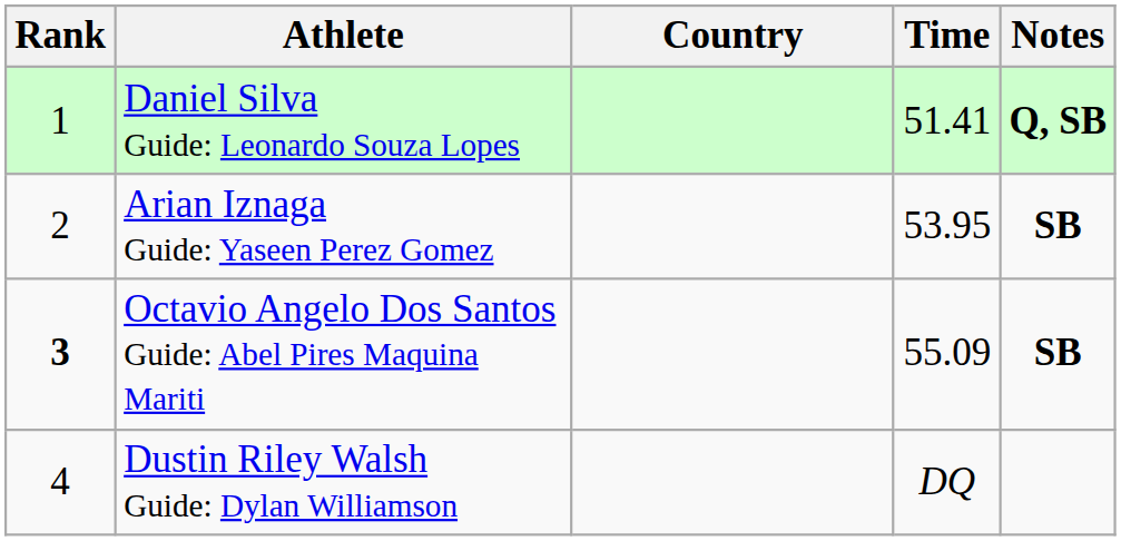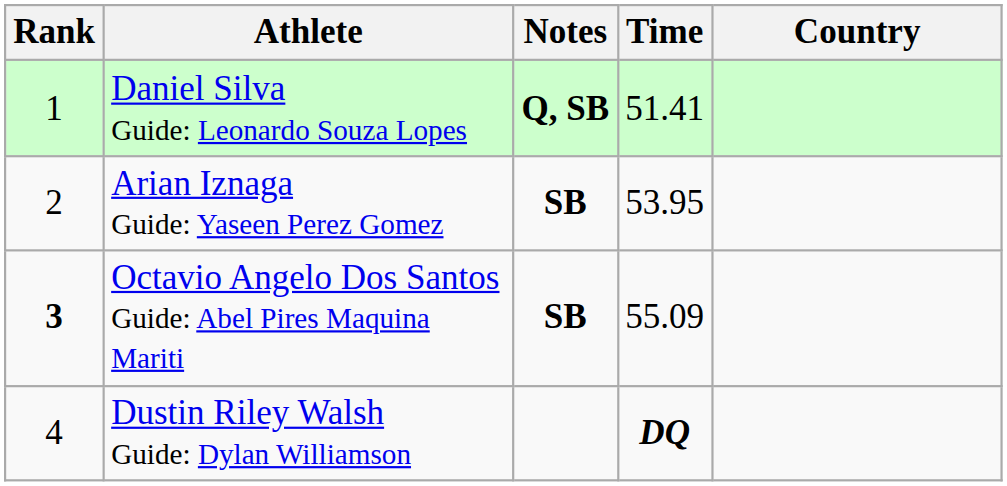 <table class="wikitable sortable" style="text-align:center">
 <tr>
 <th>Rank</th>
 <th style="width:180px">Athlete</th>
+<th>Notes</th>
+<th>Time</th>
 <th style="width:125px">Country</th>
-<th>Time</th>
-<th>Notes</th>
 </tr>
 <tr style="background:#cfc;">
 <td>1</td>
 <td style="text-align:left;"><a href='#'>Daniel Silva</a><br><small>Guide: <a href='#'>Leonardo Souza Lopes</a></small></td>
+<td><strong>Q, SB</strong></td>
+<td>51.41</td>
 <td style="text-align:left;"></td>
-<td>51.41</td>
-<td><strong>Q, SB</strong></td>
 </tr>
 <tr>
 <td>2</td>
 <td style="text-align:left;"><a href='#'>Arian Iznaga</a><br><small>Guide: <a href='#'>Yaseen Perez Gomez</a></small></td>
+<td><strong>SB</strong></td>
+<td>53.95</td>
 <td style="text-align:left;"></td>
-<td>53.95</td>
-<td><strong>SB</strong></td>
 </tr>
 <tr>
 <td><strong>3</strong></td>
 <td style="text-align:left;"><a href='#'>Octavio Angelo Dos Santos</a><br><small>Guide: <a href='#'>Abel Pires Maquina Mariti</a></small></td>
+<td><strong>SB</strong></td>
+<td>55.09</td>
 <td style="text-align:left;"></td>
-<td>55.09</td>
-<td><strong>SB</strong></td>
 </tr>
 <tr>
 <td>4</td>
 <td style="text-align:left;"><a href='#'>Dustin Riley Walsh</a><br><small>Guide: <a href='#'>Dylan Williamson</a></small></td>
+<td></td>
+<td><strong><em>DQ</em></strong></td>
 <td style="text-align:left;"></td>
-<td><em>DQ</em></td>
-<td></td>
 </tr>
 </table>
